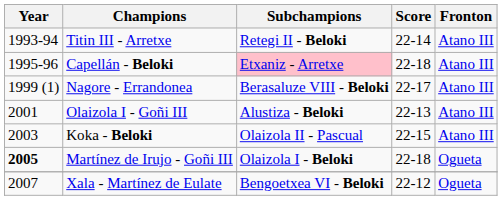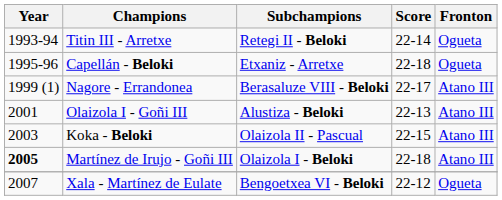 <table class="wikitable">
 <tr>
 <th>Year</th>
 <th>Champions</th>
 <th>Subchampions</th>
 <th>Score</th>
 <th>Fronton</th>
 </tr>
 <tr>
 <td>1993-94</td>
 <td><a href='#'>Titin III</a> - <a href='#'>Arretxe</a></td>
 <td><a href='#'>Retegi II</a> - <strong>Beloki</strong></td>
 <td>22-14</td>
-<td><a href='#'>Atano III</a></td>
+<td><a href='#'>Ogueta</a></td>
 </tr>
 <tr>
 <td>1995-96</td>
 <td><a href='#'>Capellán</a> - <strong>Beloki</strong></td>
-<td style="background: pink;"><a href='#'>Etxaniz</a> - <a href='#'>Arretxe</a></td>
+<td><a href='#'>Etxaniz</a> - <a href='#'>Arretxe</a></td>
 <td>22-18</td>
-<td><a href='#'>Atano III</a></td>
+<td><a href='#'>Ogueta</a></td>
 </tr>
 <tr>
 <td>1999 (1)</td>
 <td><a href='#'>Nagore</a> - <a href='#'>Errandonea</a></td>
 <td><a href='#'>Berasaluze VIII</a> - <strong>Beloki</strong></td>
 <td>22-17</td>
 <td><a href='#'>Atano III</a></td>
 </tr>
 <tr>
 <td>2001</td>
 <td><a href='#'>Olaizola I</a> - <a href='#'>Goñi III</a></td>
 <td><a href='#'>Alustiza</a> - <strong>Beloki</strong></td>
 <td>22-13</td>
 <td><a href='#'>Atano III</a></td>
 </tr>
 <tr>
 <td>2003</td>
 <td>Koka - <strong>Beloki</strong></td>
 <td><a href='#'>Olaizola II</a> - <a href='#'>Pascual</a></td>
 <td>22-15</td>
 <td><a href='#'>Atano III</a></td>
 </tr>
 <tr>
 <td><strong>2005</strong></td>
 <td><a href='#'>Martínez de Irujo</a> - <a href='#'>Goñi III</a></td>
 <td><a href='#'>Olaizola I</a> - <strong>Beloki</strong></td>
 <td>22-18</td>
-<td><a href='#'>Ogueta</a></td>
+<td><a href='#'>Atano III</a></td>
 </tr>
 <tr>
 </tr>
 <tr>
 <td>2007</td>
 <td><a href='#'>Xala</a> - <a href='#'>Martínez de Eulate</a></td>
 <td><a href='#'>Bengoetxea VI</a> - <strong>Beloki</strong></td>
 <td>22-12</td>
 <td><a href='#'>Ogueta</a></td>
 </tr>
 </table>
